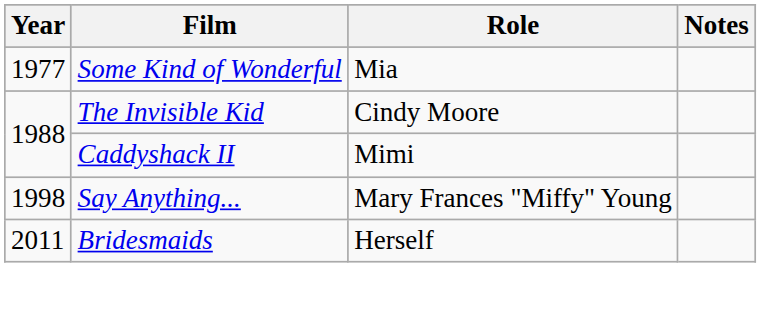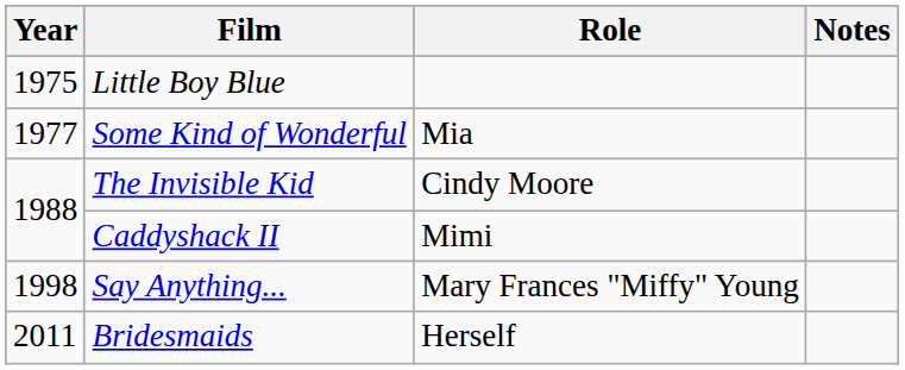 <table class="wikitable">
 <tr style="background:#ccc; text-align:center;">
 <th>Year</th>
 <th>Film</th>
 <th>Role</th>
 <th>Notes</th>
+</tr>
+<tr>
+<td>1975</td>
+<td><em>Little Boy Blue</em></td>
+<td></td>
+<td></td>
 </tr>
 <tr>
 <td>1977</td>
 <td><em><a href='#'>Some Kind of Wonderful</a></em></td>
 <td>Mia</td>
 <td></td>
 </tr>
 <tr>
 <td rowspan=2>1988</td>
 <td><em><a href='#'>The Invisible Kid</a></em></td>
 <td>Cindy Moore</td>
 <td></td>
 </tr>
 <tr>
 <td><em><a href='#'>Caddyshack II</a></em></td>
 <td>Mimi</td>
 <td></td>
 </tr>
 <tr>
 <td>1998</td>
 <td><em><a href='#'>Say Anything...</a></em></td>
 <td>Mary Frances "Miffy" Young</td>
 <td></td>
 </tr>
 <tr>
 <td>2011</td>
 <td><em><a href='#'>Bridesmaids</a></em></td>
 <td>Herself</td>
 <td></td>
 </tr>
 </table>
